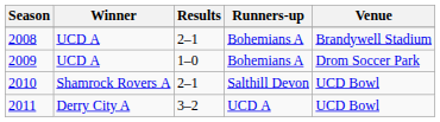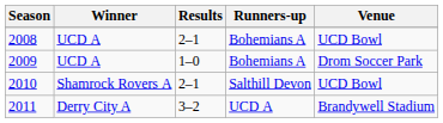 <table class="wikitable collapsible">
 <tr>
 <th>Season</th>
 <th>Winner</th>
 <th>Results</th>
 <th>Runners-up</th>
 <th>Venue</th>
 </tr>
 <tr 15B.C>
 </tr>
 <tr>
 <td><a href='#'>2008</a></td>
 <td><a href='#'>UCD A</a></td>
 <td>2–1</td>
 <td><a href='#'>Bohemians A</a></td>
-<td><a href='#'>Brandywell Stadium</a></td>
+<td><a href='#'>UCD Bowl</a></td>
 </tr>
 <tr>
 <td><a href='#'>2009</a></td>
 <td><a href='#'>UCD A</a></td>
 <td>1–0</td>
 <td><a href='#'>Bohemians A</a></td>
 <td><a href='#'>Drom Soccer Park</a></td>
 </tr>
 <tr>
 <td><a href='#'>2010</a></td>
 <td><a href='#'>Shamrock Rovers A</a></td>
 <td>2–1</td>
 <td><a href='#'>Salthill Devon</a></td>
 <td><a href='#'>UCD Bowl</a></td>
 </tr>
 <tr>
 <td><a href='#'>2011</a></td>
 <td><a href='#'>Derry City A</a></td>
 <td>3–2</td>
 <td><a href='#'>UCD A</a></td>
-<td><a href='#'>UCD Bowl</a></td>
+<td><a href='#'>Brandywell Stadium</a></td>
 </tr>
 </table>
